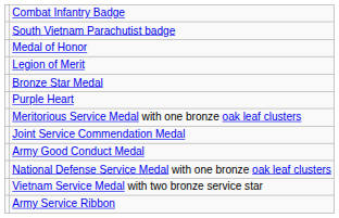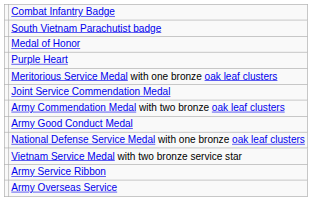 <table class="wikitable">
 <tr>
 <td></td>
 <td><a href='#'>Combat Infantry Badge</a></td>
 </tr>
 <tr>
 <td></td>
 <td><a href='#'>South Vietnam Parachutist badge</a></td>
 </tr>
 <tr>
 <td></td>
 <td><a href='#'>Medal of Honor</a></td>
 </tr>
 <tr>
 <td></td>
-<td><a href='#'>Legion of Merit</a></td>
-</tr>
-<tr>
-<td></td>
-<td><a href='#'>Bronze Star Medal</a></td>
-</tr>
-<tr>
-<td></td>
 <td><a href='#'>Purple Heart</a></td>
 </tr>
 <tr>
 <td></td>
 <td><a href='#'>Meritorious Service Medal</a> with one bronze <a href='#'>oak leaf clusters</a></td>
 </tr>
 <tr>
 <td></td>
 <td><a href='#'>Joint Service Commendation Medal</a></td>
+</tr>
+<tr>
+<td></td>
+<td><a href='#'>Army Commendation Medal</a> with two bronze <a href='#'>oak leaf clusters</a></td>
 </tr>
 <tr>
 <td></td>
 <td><a href='#'>Army Good Conduct Medal</a></td>
 </tr>
 <tr>
 <td></td>
 <td><a href='#'>National Defense Service Medal</a> with one bronze <a href='#'>oak leaf clusters</a></td>
 </tr>
 <tr>
 <td></td>
 <td><a href='#'>Vietnam Service Medal</a> with two bronze service star</td>
 </tr>
 <tr>
 <td></td>
 <td><a href='#'>Army Service Ribbon</a></td>
 </tr>
+<tr>
+<td></td>
+<td><a href='#'>Army Overseas Service</a></td>
+</tr>
 </table>
